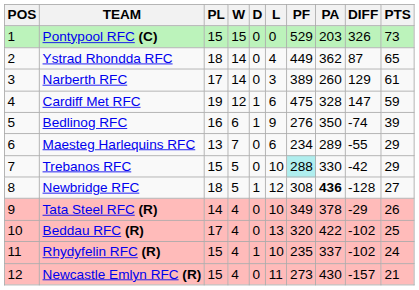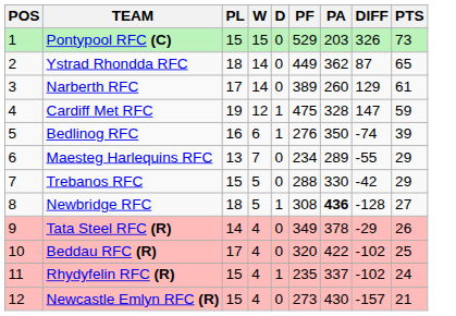 <table class="wikitable">
 <tr>
 <th>POS</th>
 <th>TEAM</th>
 <th>PL</th>
 <th>W</th>
 <th>D</th>
-<th>L</th>
 <th>PF</th>
 <th>PA</th>
 <th>DIFF</th>
 <th>PTS</th>
 </tr>
 <tr>
 <td style="background: #bcf3bb">1</td>
 <td style="background: #bcf3bb"><a href='#'>Pontypool RFC</a> <strong>(C)</strong></td>
 <td style="background: #bcf3bb">15</td>
 <td style="background: #bcf3bb">15</td>
-<td style="background: #bcf3bb">0</td>
 <td style="background: #bcf3bb">0</td>
 <td style="background: #bcf3bb">529</td>
 <td style="background: #bcf3bb">203</td>
 <td style="background: #bcf3bb">326</td>
 <td style="background: #bcf3bb">73</td>
 </tr>
 <tr>
 <td>2</td>
 <td><a href='#'>Ystrad Rhondda RFC</a></td>
 <td>18</td>
 <td>14</td>
 <td>0</td>
-<td>4</td>
 <td>449</td>
 <td>362</td>
 <td>87</td>
 <td>65</td>
 </tr>
 <tr>
 <td>3</td>
 <td><a href='#'>Narberth RFC</a></td>
 <td>17</td>
 <td>14</td>
 <td>0</td>
-<td>3</td>
 <td>389</td>
 <td>260</td>
 <td>129</td>
 <td>61</td>
 </tr>
 <tr>
 <td>4</td>
 <td><a href='#'>Cardiff Met RFC</a></td>
 <td>19</td>
 <td>12</td>
 <td>1</td>
-<td>6</td>
 <td>475</td>
 <td>328</td>
 <td>147</td>
 <td>59</td>
 </tr>
 <tr>
 <td>5</td>
 <td><a href='#'>Bedlinog RFC</a></td>
 <td>16</td>
 <td>6</td>
 <td>1</td>
-<td>9</td>
 <td>276</td>
 <td>350</td>
 <td>-74</td>
 <td>39</td>
 </tr>
 <tr>
 <td>6</td>
 <td><a href='#'>Maesteg Harlequins RFC</a></td>
 <td>13</td>
 <td>7</td>
 <td>0</td>
-<td>6</td>
 <td>234</td>
 <td>289</td>
 <td>-55</td>
 <td>29</td>
 </tr>
 <tr>
 <td>7</td>
 <td><a href='#'>Trebanos RFC</a></td>
 <td>15</td>
 <td>5</td>
 <td>0</td>
-<td>10</td>
-<td style="background: paleturquoise;">288</td>
+<td>288</td>
 <td>330</td>
 <td>-42</td>
 <td>29</td>
 </tr>
 <tr>
 <td>8</td>
 <td><a href='#'>Newbridge RFC</a></td>
 <td>18</td>
 <td>5</td>
 <td>1</td>
-<td>12</td>
 <td>308</td>
 <td><strong>436</strong></td>
 <td>-128</td>
 <td>27</td>
 </tr>
 <tr>
 <td style="background: #ffbbba">9</td>
 <td style="background: #ffbbba"><a href='#'>Tata Steel RFC</a> <strong>(R)</strong></td>
 <td style="background: #ffbbba">14</td>
 <td style="background: #ffbbba">4</td>
 <td style="background: #ffbbba">0</td>
-<td style="background: #ffbbba">10</td>
 <td style="background: #ffbbba">349</td>
 <td style="background: #ffbbba">378</td>
 <td style="background: #ffbbba">-29</td>
 <td style="background: #ffbbba">26</td>
 </tr>
 <tr>
 <td style="background: #ffbbba">10</td>
 <td style="background: #ffbbba"><a href='#'>Beddau RFC</a> <strong>(R)</strong></td>
 <td style="background: #ffbbba">17</td>
 <td style="background: #ffbbba">4</td>
 <td style="background: #ffbbba">0</td>
-<td style="background: #ffbbba">13</td>
 <td style="background: #ffbbba">320</td>
 <td style="background: #ffbbba">422</td>
 <td style="background: #ffbbba">-102</td>
 <td style="background: #ffbbba">25</td>
 </tr>
 <tr>
 <td style="background: #ffbbba">11</td>
 <td style="background: #ffbbba"><a href='#'>Rhydyfelin RFC</a> <strong>(R)</strong></td>
 <td style="background: #ffbbba">15</td>
 <td style="background: #ffbbba">4</td>
 <td style="background: #ffbbba">1</td>
-<td style="background: #ffbbba">10</td>
 <td style="background: #ffbbba">235</td>
 <td style="background: #ffbbba">337</td>
 <td style="background: #ffbbba">-102</td>
 <td style="background: #ffbbba">24</td>
 </tr>
 <tr>
 <td style="background: #ffbbba">12</td>
 <td style="background: #ffbbba"><a href='#'>Newcastle Emlyn RFC</a> <strong>(R)</strong></td>
 <td style="background: #ffbbba">15</td>
 <td style="background: #ffbbba">4</td>
 <td style="background: #ffbbba">0</td>
-<td style="background: #ffbbba">11</td>
 <td style="background: #ffbbba">273</td>
 <td style="background: #ffbbba">430</td>
 <td style="background: #ffbbba">-157</td>
 <td style="background: #ffbbba">21</td>
 </tr>
 </table>
